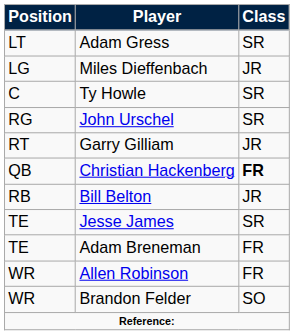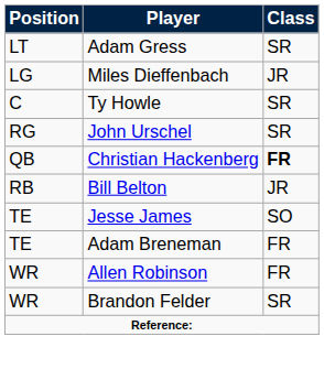 <table class="wikitable">
 <tr>
 <th style="background:#024; color:#fff;">Position</th>
 <th style="background:#024; color:#fff;">Player</th>
 <th style="background:#024; color:#fff;">Class</th>
 </tr>
 <tr>
 <td>LT</td>
 <td>Adam Gress</td>
 <td>SR</td>
 </tr>
 <tr>
 <td>LG</td>
 <td>Miles Dieffenbach</td>
 <td>JR</td>
 </tr>
 <tr>
 <td>C</td>
 <td>Ty Howle</td>
 <td>SR</td>
 </tr>
 <tr>
 <td>RG</td>
 <td><a href='#'>John Urschel</a></td>
 <td>SR</td>
 </tr>
 <tr>
-<td>RT</td>
-<td>Garry Gilliam</td>
-<td>JR</td>
-</tr>
-<tr>
 <td>QB</td>
 <td><a href='#'>Christian Hackenberg</a></td>
 <td><strong>FR</strong></td>
 </tr>
 <tr>
 <td>RB</td>
 <td><a href='#'>Bill Belton</a></td>
 <td>JR</td>
 </tr>
 <tr>
 <td>TE</td>
 <td><a href='#'>Jesse James</a></td>
-<td>SR</td>
+<td>SO</td>
 </tr>
 <tr>
 <td>TE</td>
 <td>Adam Breneman</td>
 <td>FR</td>
 </tr>
 <tr>
 <td>WR</td>
 <td><a href='#'>Allen Robinson</a></td>
 <td>FR</td>
 </tr>
 <tr>
 <td>WR</td>
 <td>Brandon Felder</td>
-<td>SO</td>
+<td>SR</td>
 </tr>
 <tr>
 <td colspan="3"  style="font-size:8pt; text-align:center;"><strong>Reference:</strong></td>
 </tr>
 </table>
